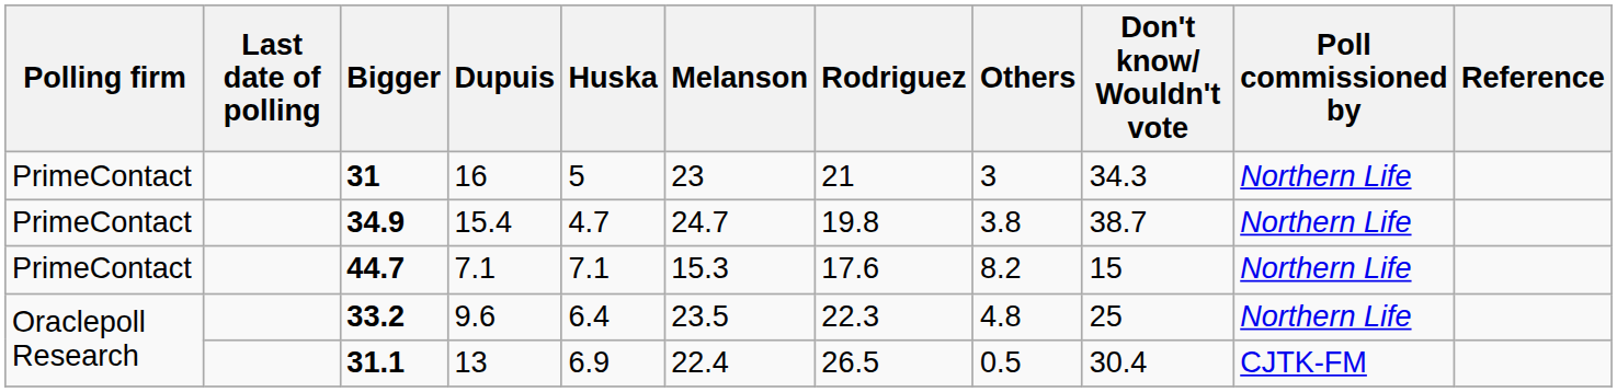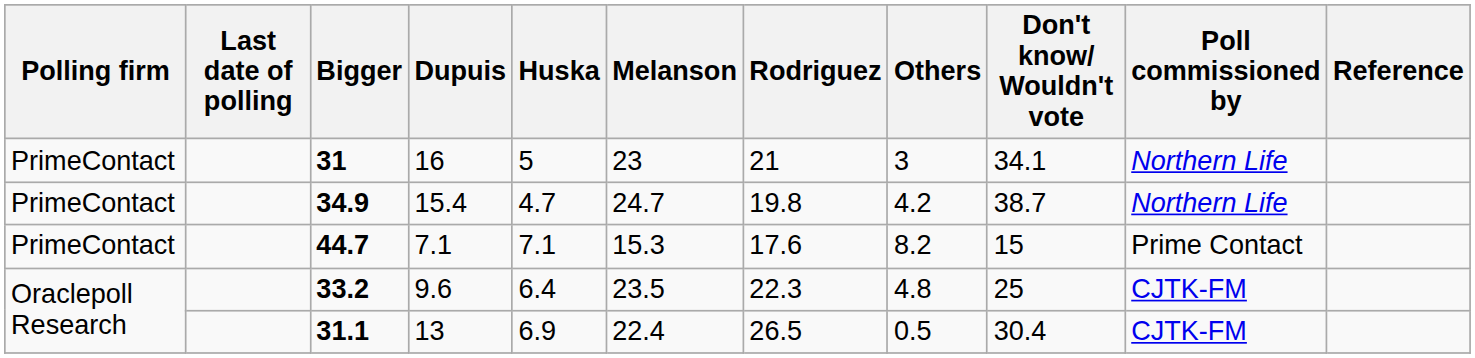 <table class="wikitable sortable">
 <tr style="background:#e9e9e9;">
 <th width=15%>Polling firm</th>
 <th width=20%>Last date of polling</th>
 <th align="center"><strong>Bigger</strong></th>
 <th align="center"><strong>Dupuis</strong></th>
 <th align="center"><strong>Huska</strong></th>
 <th align="center"><strong>Melanson</strong></th>
 <th align="center"><strong>Rodriguez</strong></th>
 <th align="center"><strong>Others</strong></th>
 <th width=15%>Don't know/<br>Wouldn't vote</th>
 <th align="center">Poll commissioned by</th>
 <th style="width:5%;" class="unsortable">Reference</th>
 </tr>
 <tr>
 <td>PrimeContact</td>
 <td></td>
 <td><strong>31</strong></td>
 <td>16</td>
 <td>5</td>
 <td>23</td>
 <td>21</td>
 <td>3</td>
-<td>34.3</td>
+<td>34.1</td>
 <td><em><a href='#'>Northern Life</a></em></td>
 <td></td>
 </tr>
 <tr>
 <td>PrimeContact</td>
 <td></td>
 <td><strong>34.9</strong></td>
 <td>15.4</td>
 <td>4.7</td>
 <td>24.7</td>
 <td>19.8</td>
-<td>3.8</td>
+<td>4.2</td>
 <td>38.7</td>
 <td><em><a href='#'>Northern Life</a></em></td>
 <td></td>
 </tr>
 <tr>
 <td>PrimeContact</td>
 <td></td>
 <td><strong>44.7</strong></td>
 <td>7.1</td>
 <td>7.1</td>
 <td>15.3</td>
 <td>17.6</td>
 <td>8.2</td>
 <td>15</td>
-<td><em><a href='#'>Northern Life</a></em></td>
+<td>Prime Contact</td>
 <td></td>
 </tr>
 <tr>
 <td rowspan=2>Oraclepoll Research</td>
 <td rowspan=1></td>
 <td><strong>33.2</strong></td>
 <td>9.6</td>
 <td>6.4</td>
 <td>23.5</td>
 <td>22.3</td>
 <td>4.8</td>
 <td>25</td>
-<td><em><a href='#'>Northern Life</a></em></td>
+<td><a href='#'>CJTK-FM</a></td>
 <td></td>
 </tr>
 <tr>
 <td rowspan=1></td>
 <td><strong>31.1</strong></td>
 <td>13</td>
 <td>6.9</td>
 <td>22.4</td>
 <td>26.5</td>
 <td>0.5</td>
 <td>30.4</td>
 <td><a href='#'>CJTK-FM</a></td>
 <td></td>
 </tr>
 </table>
